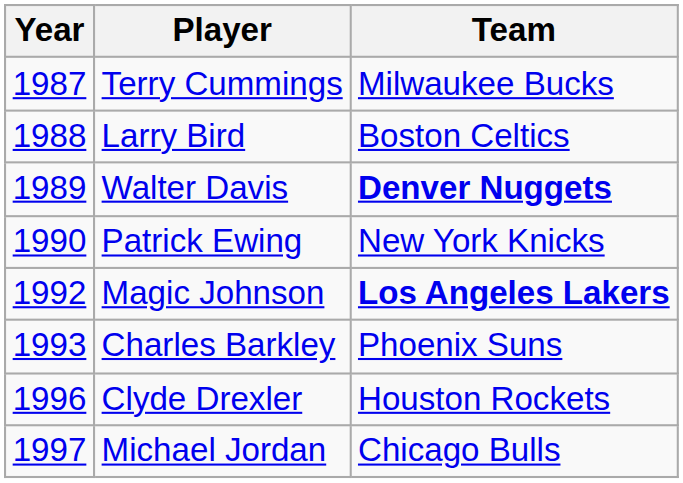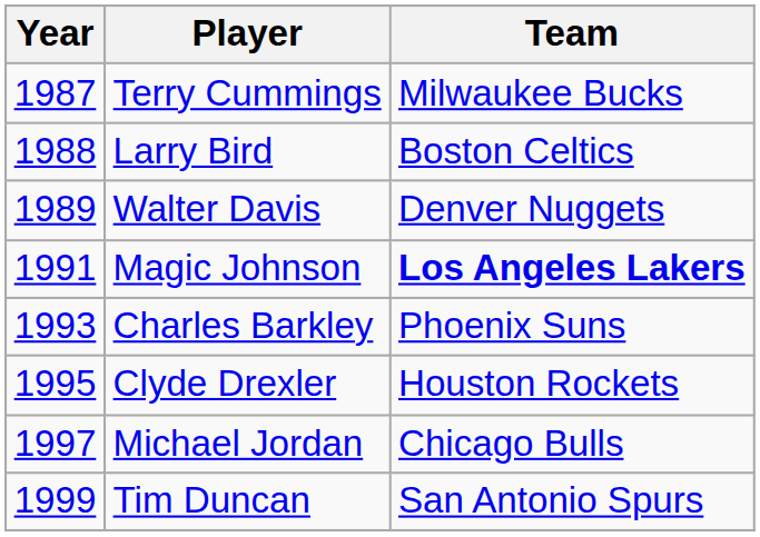 <table class="wikitable">
 <tr>
 <th>Year</th>
 <th>Player</th>
 <th>Team</th>
 </tr>
 <tr>
 <td><a href='#'>1987</a></td>
 <td> <a href='#'>Terry Cummings</a></td>
 <td> <a href='#'>Milwaukee Bucks</a></td>
 </tr>
 <tr>
 <td><a href='#'>1988</a></td>
 <td> <a href='#'>Larry Bird</a></td>
 <td> <a href='#'>Boston Celtics</a></td>
 </tr>
 <tr>
 <td><a href='#'>1989</a></td>
 <td> <a href='#'>Walter Davis</a></td>
-<td><strong> <a href='#'>Denver Nuggets</a></strong></td>
+<td> <a href='#'>Denver Nuggets</a></td>
 </tr>
 <tr>
-<td><a href='#'>1990</a></td>
-<td> <a href='#'>Patrick Ewing</a></td>
-<td> <a href='#'>New York Knicks</a></td>
-</tr>
-<tr>
-<td><a href='#'>1992</a></td>
+<td><a href='#'>1991</a></td>
 <td> <a href='#'>Magic Johnson</a></td>
 <td><strong> <a href='#'>Los Angeles Lakers</a></strong></td>
 </tr>
 <tr>
 <td><a href='#'>1993</a></td>
 <td> <a href='#'>Charles Barkley</a></td>
 <td> <a href='#'>Phoenix Suns</a></td>
 </tr>
 <tr>
-<td><a href='#'>1996</a></td>
+<td><a href='#'>1995</a></td>
 <td> <a href='#'>Clyde Drexler</a></td>
 <td> <a href='#'>Houston Rockets</a></td>
 </tr>
 <tr>
 <td><a href='#'>1997</a></td>
 <td> <a href='#'>Michael Jordan</a></td>
 <td> <a href='#'>Chicago Bulls</a></td>
 </tr>
+<tr>
+<td><a href='#'>1999</a></td>
+<td> <a href='#'>Tim Duncan</a></td>
+<td> <a href='#'>San Antonio Spurs</a></td>
+</tr>
 </table>
